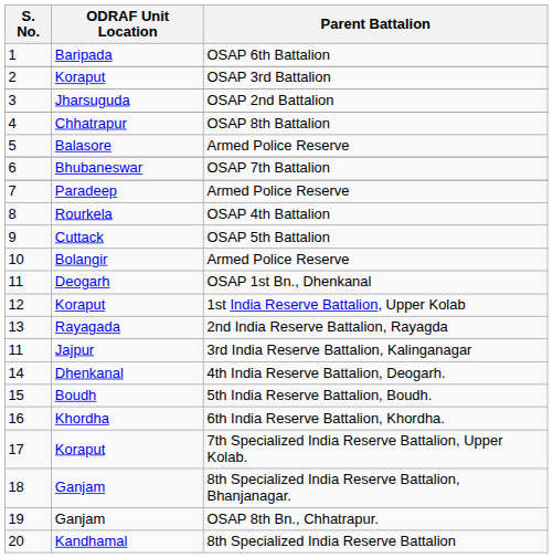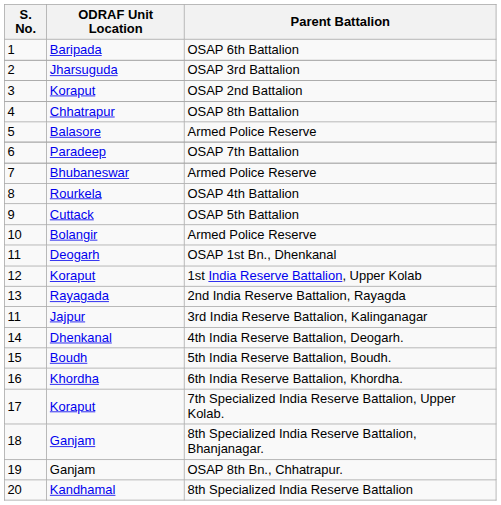 <table class="wikitable">
 <tr>
 <th>S. No.</th>
 <th>ODRAF Unit Location</th>
 <th>Parent Battalion</th>
 </tr>
 <tr>
 <td>1</td>
 <td><a href='#'>Baripada</a></td>
 <td>OSAP 6th Battalion</td>
 </tr>
 <tr>
 </tr>
 <tr>
 <td>2</td>
-<td><a href='#'>Koraput</a></td>
+<td><a href='#'>Jharsuguda</a></td>
 <td>OSAP 3rd Battalion</td>
 </tr>
 <tr>
 </tr>
 <tr>
 <td>3</td>
-<td><a href='#'>Jharsuguda</a></td>
+<td><a href='#'>Koraput</a></td>
 <td>OSAP 2nd Battalion</td>
 </tr>
 <tr>
 </tr>
 <tr>
 <td>4</td>
 <td><a href='#'>Chhatrapur</a></td>
 <td>OSAP 8th Battalion</td>
 </tr>
 <tr>
 <td>5</td>
 <td><a href='#'>Balasore</a></td>
 <td>Armed Police Reserve</td>
 </tr>
 <tr>
 </tr>
 <tr>
 <td>6</td>
-<td><a href='#'>Bhubaneswar</a></td>
+<td><a href='#'>Paradeep</a></td>
 <td>OSAP 7th Battalion</td>
 </tr>
 <tr>
 </tr>
 <tr>
 <td>7</td>
-<td><a href='#'>Paradeep</a></td>
+<td><a href='#'>Bhubaneswar</a></td>
 <td>Armed Police Reserve</td>
 </tr>
 <tr>
 <td>8</td>
 <td><a href='#'>Rourkela</a></td>
 <td>OSAP 4th Battalion</td>
 </tr>
 <tr>
 <td>9</td>
 <td><a href='#'>Cuttack</a></td>
 <td>OSAP 5th Battalion</td>
 </tr>
 <tr>
 <td>10</td>
 <td><a href='#'>Bolangir</a></td>
 <td>Armed Police Reserve</td>
 </tr>
 <tr>
 <td>11</td>
 <td><a href='#'>Deogarh</a></td>
 <td>OSAP 1st Bn., Dhenkanal</td>
 </tr>
 <tr>
 <td>12</td>
 <td><a href='#'>Koraput</a></td>
 <td>1st <a href='#'>India Reserve Battalion</a>, Upper Kolab</td>
 </tr>
 <tr>
 <td>13</td>
 <td><a href='#'>Rayagada</a></td>
 <td>2nd India Reserve Battalion, Rayagda</td>
 </tr>
 <tr>
 <td>11</td>
 <td><a href='#'>Jajpur</a></td>
 <td>3rd India Reserve Battalion, Kalinganagar</td>
 </tr>
 <tr>
 <td>14</td>
 <td><a href='#'>Dhenkanal</a></td>
 <td>4th India Reserve Battalion, Deogarh.</td>
 </tr>
 <tr>
 <td>15</td>
 <td><a href='#'>Boudh</a></td>
 <td>5th India Reserve Battalion, Boudh.</td>
 </tr>
 <tr>
 <td>16</td>
 <td><a href='#'>Khordha</a></td>
 <td>6th India Reserve Battalion, Khordha.</td>
 </tr>
 <tr>
 <td>17</td>
 <td><a href='#'>Koraput</a></td>
 <td>7th Specialized India Reserve Battalion, Upper Kolab.</td>
 </tr>
 <tr>
 <td>18</td>
 <td><a href='#'>Ganjam</a></td>
 <td>8th Specialized India Reserve Battalion, Bhanjanagar.</td>
 </tr>
 <tr>
 <td>19</td>
 <td>Ganjam</td>
 <td>OSAP 8th Bn., Chhatrapur.</td>
 </tr>
 <tr>
 <td>20</td>
 <td><a href='#'>Kandhamal</a></td>
 <td>8th Specialized India Reserve Battalion</td>
 </tr>
 </table>
